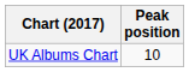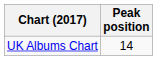 <table class="wikitable">
 <tr>
 <th>Chart (2017)</th>
 <th>Peak<br>position</th>
 </tr>
 <tr>
 <td><a href='#'>UK Albums Chart</a></td>
-<td style="text-align:center;">10</td>
+<td style="text-align:center;">14</td>
 </tr>
 </table>
